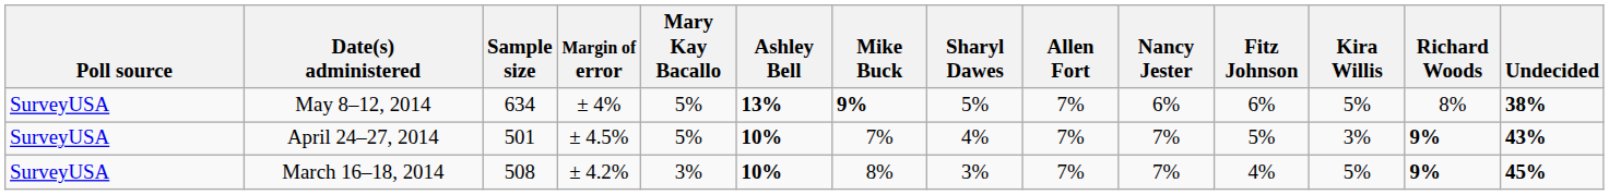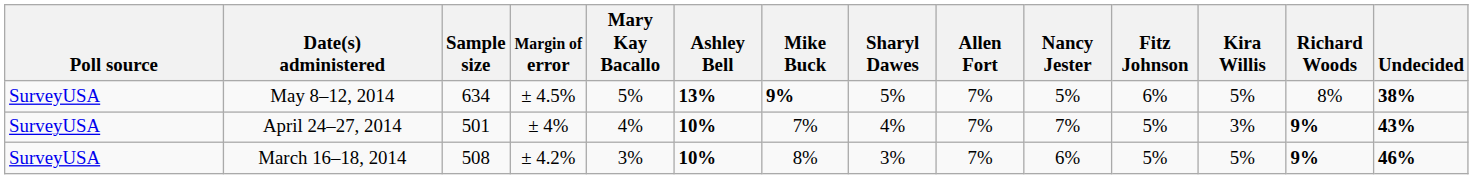 <table class="wikitable" style="font-size:90%">
 <tr valign= bottom>
 <th style="width:160px;">Poll source</th>
 <th style="width:160px;">Date(s)<br>administered</th>
 <th class=small>Sample<br>size</th>
 <th><small>Margin of</small><br>error</th>
 <th style="width:60px;">Mary Kay<br>Bacallo</th>
 <th style="width:60px;">Ashley<br>Bell</th>
 <th style="width:60px;">Mike<br>Buck</th>
 <th style="width:60px;">Sharyl<br>Dawes</th>
 <th style="width:60px;">Allen<br>Fort</th>
 <th style="width:60px;">Nancy<br>Jester</th>
 <th style="width:60px;">Fitz<br>Johnson</th>
 <th style="width:60px;">Kira<br>Willis</th>
 <th style="width:60px;">Richard<br>Woods</th>
 <th style="width:40px;">Undecided</th>
 </tr>
 <tr>
 <td><a href='#'>SurveyUSA</a></td>
 <td align=center>May 8–12, 2014</td>
 <td align=center>634</td>
-<td align=center>± 4%</td>
+<td align=center>± 4.5%</td>
 <td align=center>5%</td>
 <td><strong>13%</strong></td>
 <td><strong>9%</strong></td>
 <td align=center>5%</td>
 <td align=center>7%</td>
-<td align=center>6%</td>
+<td align=center>5%</td>
 <td align=center>6%</td>
 <td align=center>5%</td>
 <td align=center>8%</td>
 <td><strong>38%</strong></td>
 </tr>
 <tr>
 <td><a href='#'>SurveyUSA</a></td>
 <td align=center>April 24–27, 2014</td>
 <td align=center>501</td>
-<td align=center>± 4.5%</td>
-<td align=center>5%</td>
+<td align=center>± 4%</td>
+<td align=center>4%</td>
 <td><strong>10%</strong></td>
 <td align=center>7%</td>
 <td align=center>4%</td>
 <td align=center>7%</td>
 <td align=center>7%</td>
 <td align=center>5%</td>
 <td align=center>3%</td>
 <td><strong>9%</strong></td>
 <td><strong>43%</strong></td>
 </tr>
 <tr>
 <td><a href='#'>SurveyUSA</a></td>
 <td align=center>March 16–18, 2014</td>
 <td align=center>508</td>
 <td align=center>± 4.2%</td>
 <td align=center>3%</td>
 <td><strong>10%</strong></td>
 <td align=center>8%</td>
 <td align=center>3%</td>
 <td align=center>7%</td>
-<td align=center>7%</td>
-<td align=center>4%</td>
+<td align=center>6%</td>
+<td align=center>5%</td>
 <td align=center>5%</td>
 <td><strong>9%</strong></td>
-<td><strong>45%</strong></td>
+<td><strong>46%</strong></td>
 </tr>
 </table>
